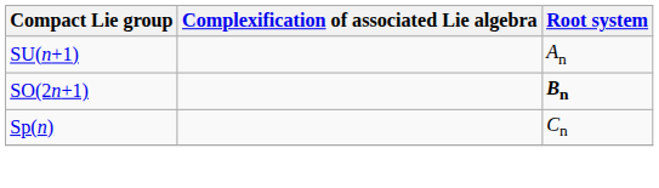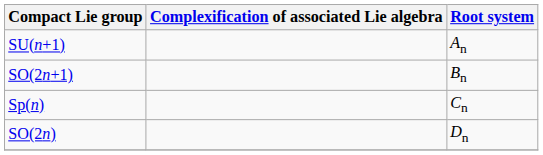 <table class="wikitable">
 <tr>
 <th>Compact Lie group</th>
 <th><a href='#'>Complexification</a> of associated Lie algebra</th>
 <th><a href='#'>Root system</a></th>
 </tr>
 <tr>
 <td><a href='#'>SU(<em>n</em>+1)</a></td>
 <td><a href='#'></a></td>
 <td><em>A</em><sub>n</sub></td>
 </tr>
 <tr>
 <td><a href='#'>SO(2<em>n</em>+1)</a></td>
 <td><a href='#'></a></td>
-<td><strong><em>B</em><sub>n</sub></strong></td>
+<td><em>B</em><sub>n</sub></td>
 </tr>
 <tr>
 <td><a href='#'>Sp(<em>n</em>)</a></td>
 <td><a href='#'></a></td>
 <td><em>C</em><sub>n</sub></td>
 </tr>
 <tr>
+<td><a href='#'>SO(2<em>n</em>)</a></td>
+<td><a href='#'></a></td>
+<td><em>D</em><sub>n</sub></td>
+</tr>
+<tr>
 </tr>
 </table>
